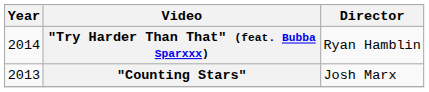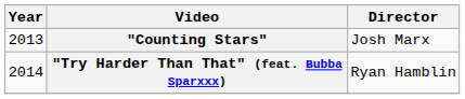 <table class="wikitable plainrowheaders">
 <tr>
 <th>Year</th>
 <th style="width:20em;">Video</th>
 <th>Director</th>
 </tr>
 <tr>
+<td>2013</td>
+<th scope="row">"Counting Stars"</th>
+<td>Josh Marx</td>
+</tr>
+<tr>
 <td>2014</td>
 <th scope="row">"Try Harder Than That" <small>(feat. <a href='#'>Bubba Sparxxx</a>)</small></th>
 <td>Ryan Hamblin</td>
 </tr>
 <tr>
-<td>2013</td>
-<th scope="row">"Counting Stars"</th>
-<td>Josh Marx</td>
-</tr>
-<tr>
 </tr>
 </table>
